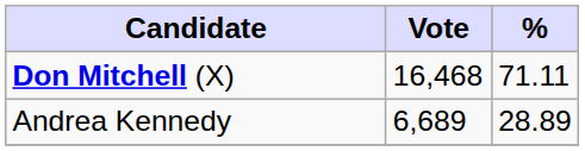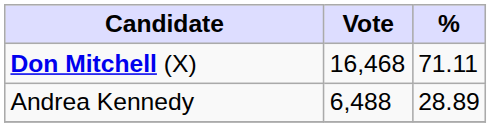 <table class="wikitable">
 <tr>
 <th style="background:#ddf; width:200px;">Candidate</th>
 <th style="background:#ddf; width:50px;">Vote</th>
 <th style="background:#ddf; width:30px;">%</th>
 </tr>
 <tr>
 <td><strong><a href='#'>Don Mitchell</a></strong> (X)</td>
 <td>16,468</td>
 <td>71.11</td>
 </tr>
 <tr>
 <td>Andrea Kennedy</td>
-<td>6,689</td>
+<td>6,488</td>
 <td>28.89</td>
 </tr>
 <tr>
 </tr>
 </table>
